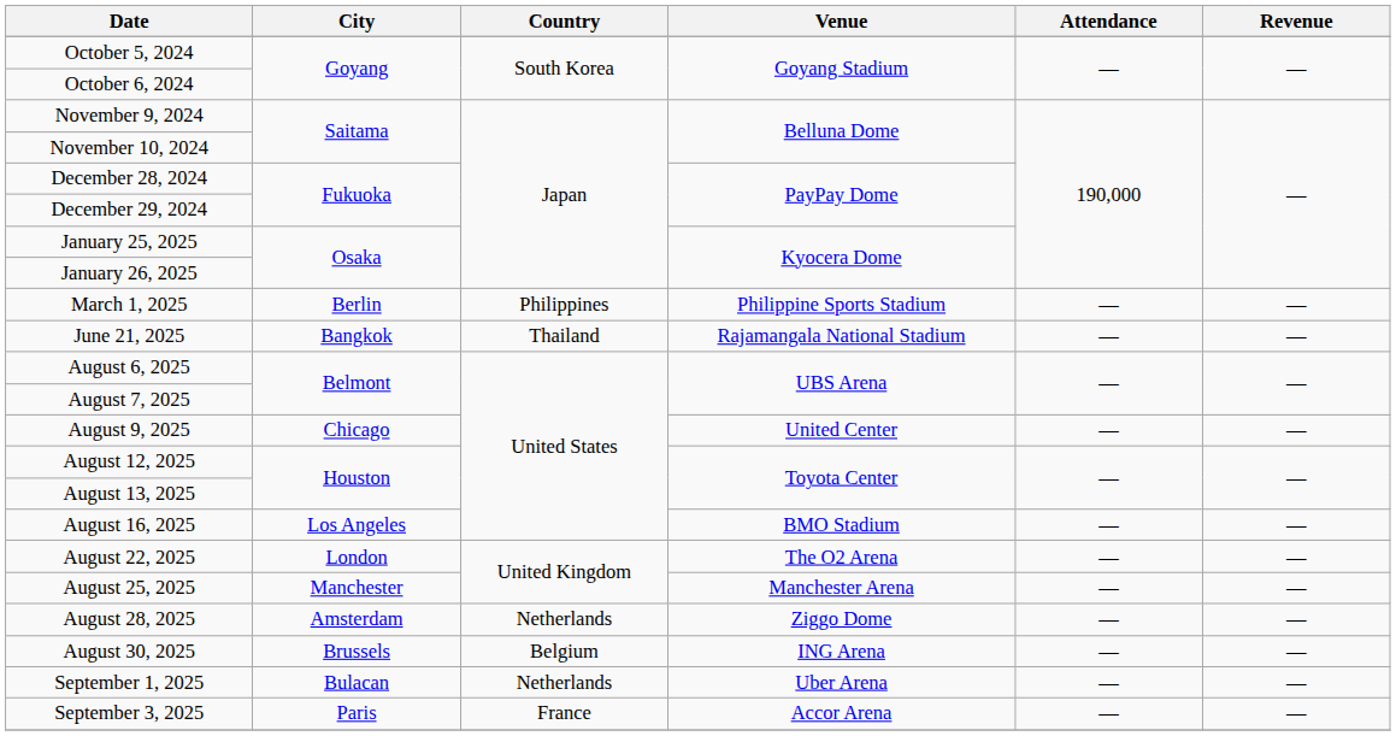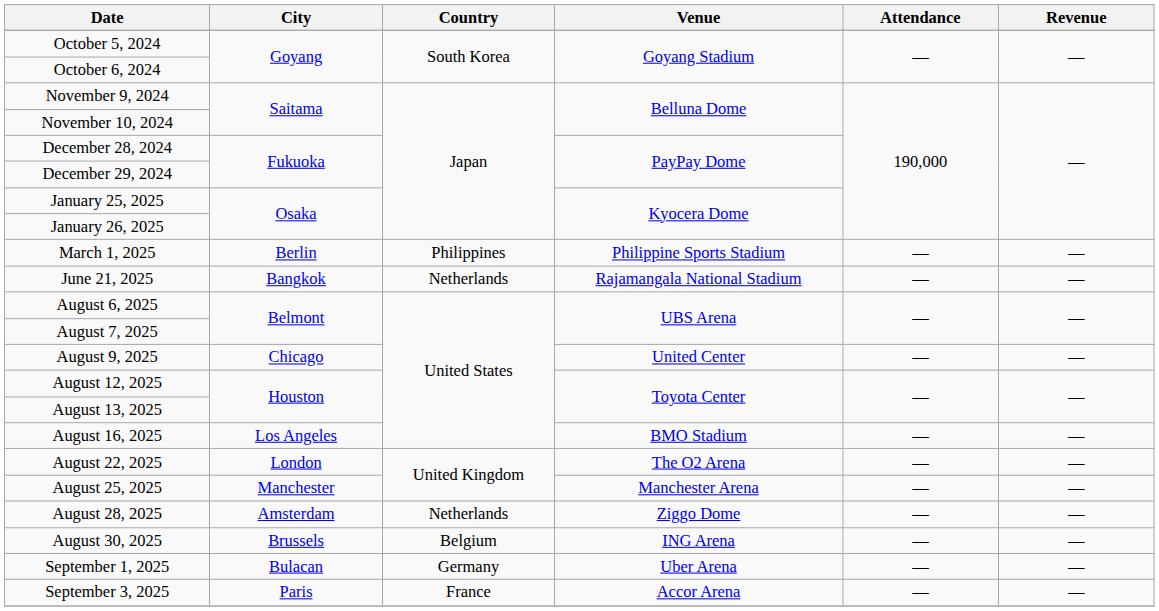 <table class="wikitable" style="text-align:center;">
 <tr>
 <th scope="col" style="width:12em;">Date</th>
 <th scope="col" style="width:10em;">City</th>
 <th scope="col" style="width:10em;">Country</th>
 <th scope="col" style="width:17em;">Venue</th>
 <th scope="col" style="width:9em;">Attendance</th>
 <th scope="col" style="width:9em;">Revenue</th>
 </tr>
 <tr>
 </tr>
 <tr>
 <td>October 5, 2024</td>
 <td rowspan="2"><a href='#'>Goyang</a></td>
 <td rowspan="2">South Korea</td>
 <td rowspan="2"><a href='#'>Goyang Stadium</a></td>
 <td rowspan="2">—</td>
 <td rowspan="2">—</td>
 </tr>
 <tr>
 <td>October 6, 2024</td>
 </tr>
 <tr>
 <td>November 9, 2024</td>
 <td rowspan="2"><a href='#'>Saitama</a></td>
 <td rowspan="6">Japan</td>
 <td rowspan="2"><a href='#'>Belluna Dome</a></td>
 <td rowspan="6">190,000</td>
 <td rowspan="6">—</td>
 </tr>
 <tr>
 <td>November 10, 2024</td>
 </tr>
 <tr>
 <td>December 28, 2024</td>
 <td rowspan="2"><a href='#'>Fukuoka</a></td>
 <td rowspan="2"><a href='#'>PayPay Dome</a></td>
 </tr>
 <tr>
 <td>December 29, 2024</td>
 </tr>
 <tr>
 <td>January 25, 2025</td>
 <td rowspan="2"><a href='#'>Osaka</a></td>
 <td rowspan="2"><a href='#'>Kyocera Dome</a></td>
 </tr>
 <tr>
 <td>January 26, 2025</td>
 </tr>
 <tr>
 <td>March 1, 2025</td>
 <td><a href='#'>Berlin</a></td>
 <td>Philippines</td>
 <td><a href='#'>Philippine Sports Stadium</a></td>
 <td>—</td>
 <td>—</td>
 </tr>
 <tr>
 <td>June 21, 2025</td>
 <td><a href='#'>Bangkok</a></td>
-<td>Thailand</td>
+<td>Netherlands</td>
 <td><a href='#'>Rajamangala National Stadium</a></td>
 <td>—</td>
 <td>—</td>
 </tr>
 <tr>
 <td>August 6, 2025</td>
 <td rowspan="2"><a href='#'>Belmont</a></td>
 <td rowspan="6">United States</td>
 <td rowspan="2"><a href='#'>UBS Arena</a></td>
 <td rowspan="2">—</td>
 <td rowspan="2">—</td>
 </tr>
 <tr>
 <td>August 7, 2025</td>
 </tr>
 <tr>
 <td>August 9, 2025</td>
 <td><a href='#'>Chicago</a></td>
 <td><a href='#'>United Center</a></td>
 <td>—</td>
 <td>—</td>
 </tr>
 <tr>
 <td>August 12, 2025</td>
 <td rowspan="2"><a href='#'>Houston</a></td>
 <td rowspan="2"><a href='#'>Toyota Center</a></td>
 <td rowspan="2">—</td>
 <td rowspan="2">—</td>
 </tr>
 <tr>
 <td>August 13, 2025</td>
 </tr>
 <tr>
 <td>August 16, 2025</td>
 <td><a href='#'>Los Angeles</a></td>
 <td><a href='#'>BMO Stadium</a></td>
 <td>—</td>
 <td>—</td>
 </tr>
 <tr>
 <td>August 22, 2025</td>
 <td><a href='#'>London</a></td>
 <td rowspan="2">United Kingdom</td>
 <td><a href='#'>The O2 Arena</a></td>
 <td>—</td>
 <td>—</td>
 </tr>
 <tr>
 <td>August 25, 2025</td>
 <td><a href='#'>Manchester</a></td>
 <td><a href='#'>Manchester Arena</a></td>
 <td>—</td>
 <td>—</td>
 </tr>
 <tr>
 <td>August 28, 2025</td>
 <td><a href='#'>Amsterdam</a></td>
 <td>Netherlands</td>
 <td><a href='#'>Ziggo Dome</a></td>
 <td>—</td>
 <td>—</td>
 </tr>
 <tr>
 <td>August 30, 2025</td>
 <td><a href='#'>Brussels</a></td>
 <td>Belgium</td>
 <td><a href='#'>ING Arena</a></td>
 <td>—</td>
 <td>—</td>
 </tr>
 <tr>
 <td>September 1, 2025</td>
 <td><a href='#'>Bulacan</a></td>
-<td>Netherlands</td>
+<td>Germany</td>
 <td><a href='#'>Uber Arena</a></td>
 <td>—</td>
 <td>—</td>
 </tr>
 <tr>
 <td>September 3, 2025</td>
 <td><a href='#'>Paris</a></td>
 <td>France</td>
 <td><a href='#'>Accor Arena</a></td>
 <td>—</td>
 <td>—</td>
 </tr>
 <tr>
 </tr>
 </table>
